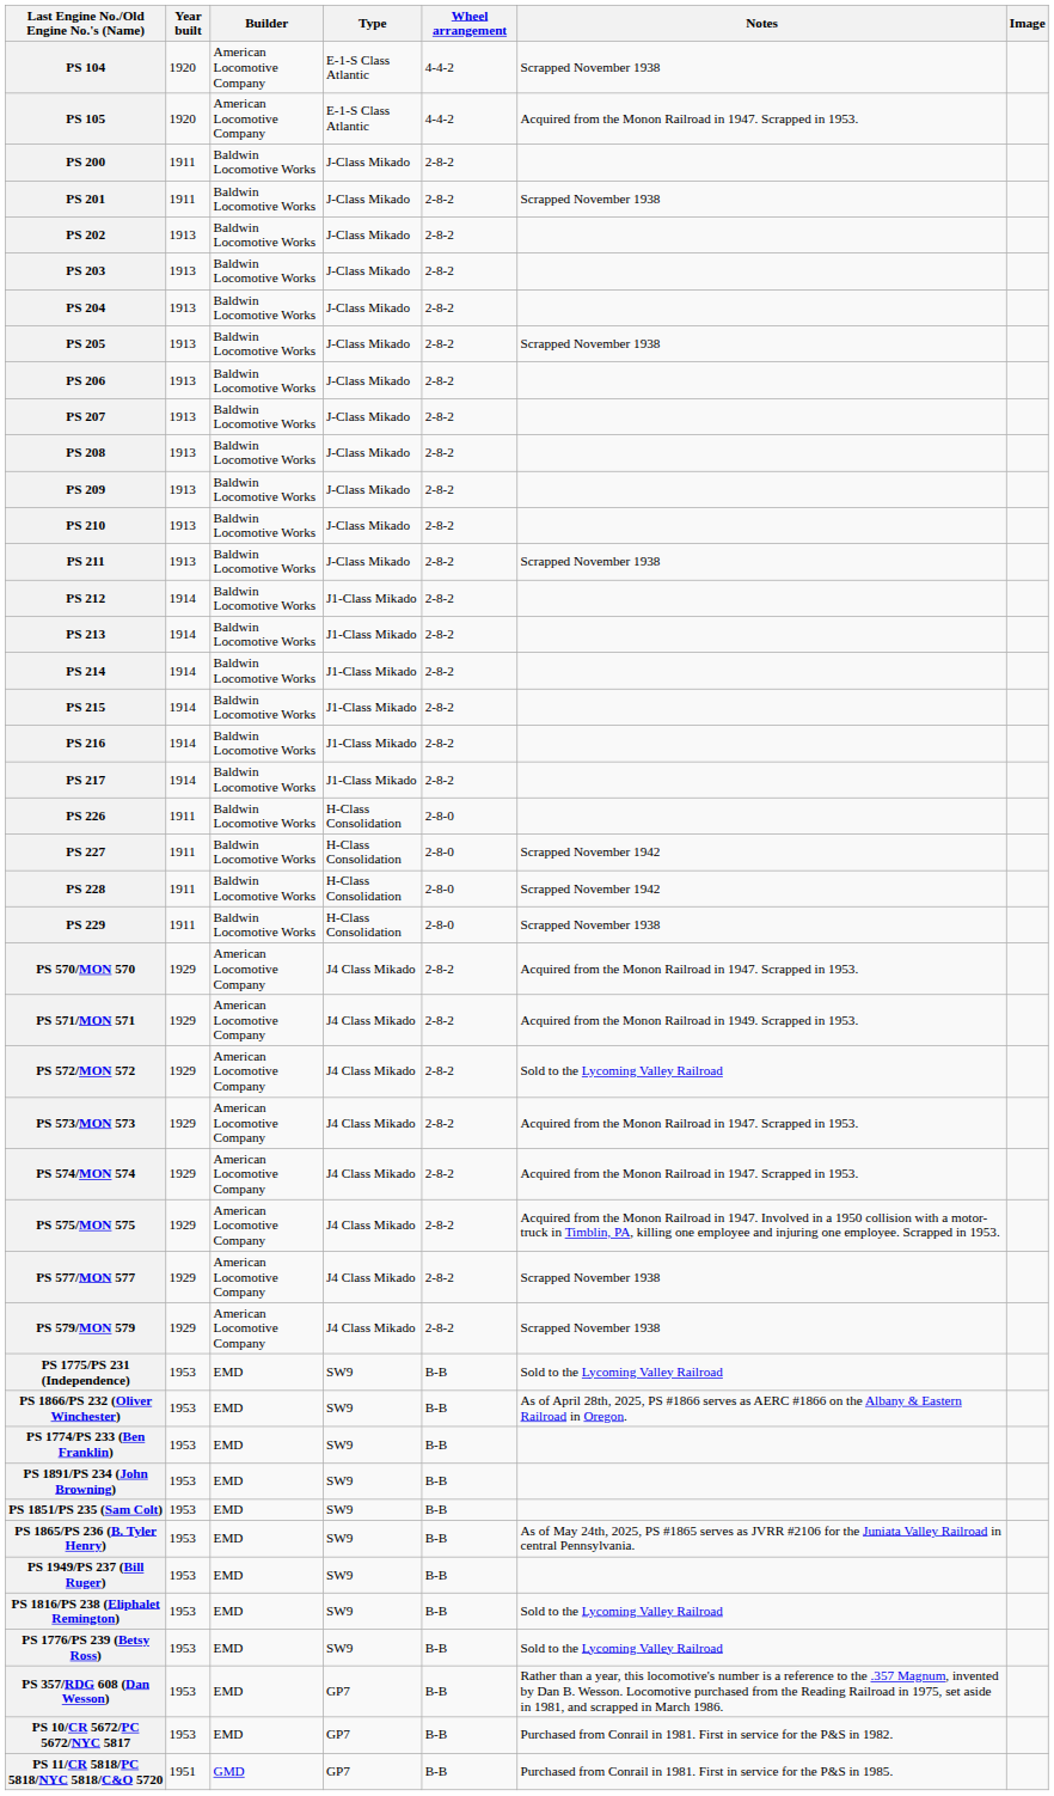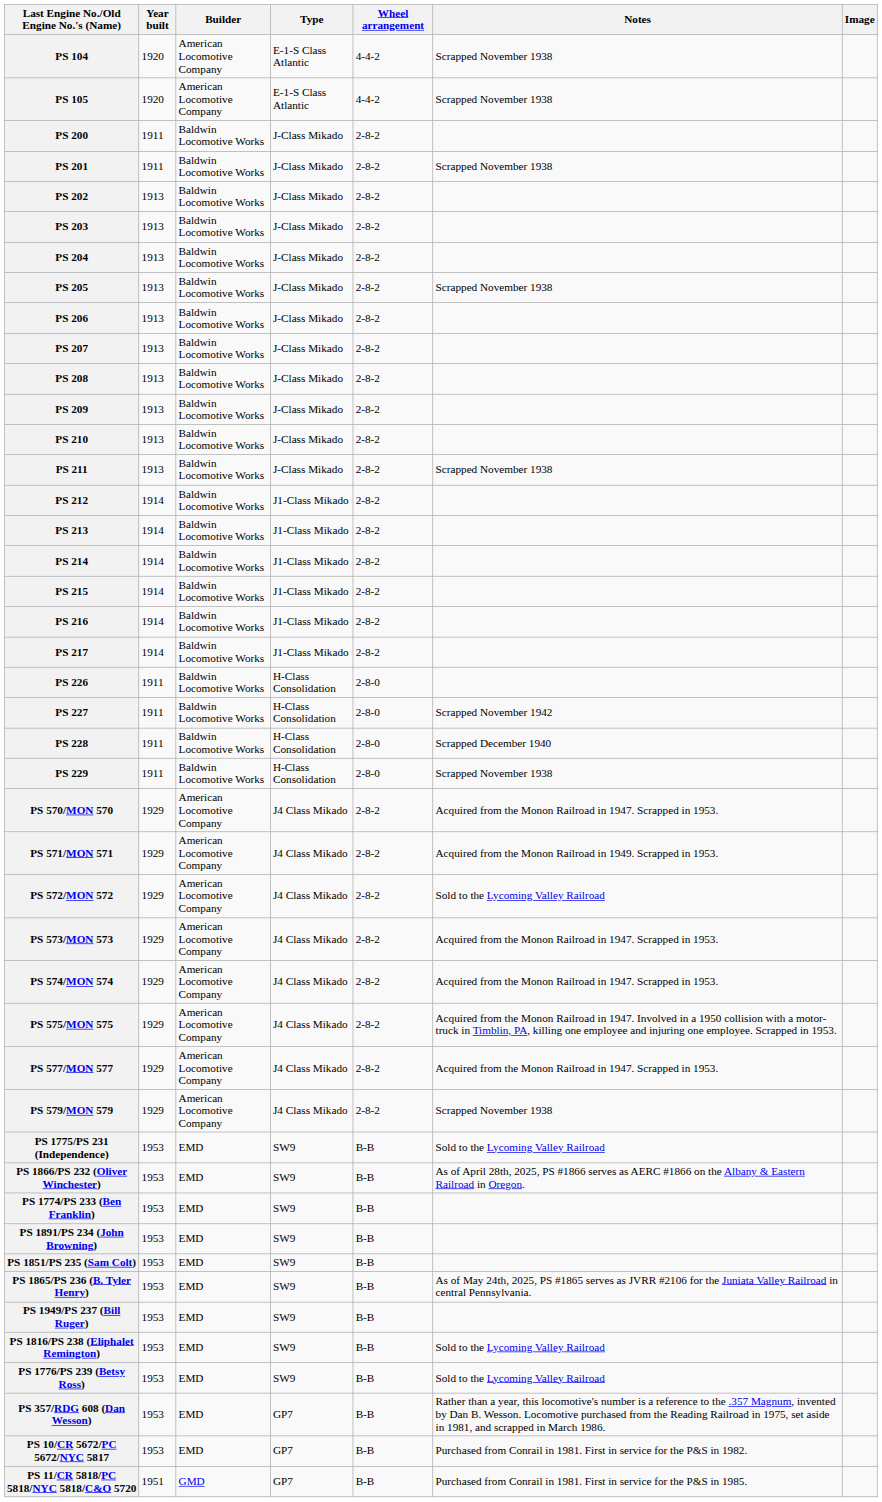 <table class="wikitable sortable mw-collapsible mw-collapsed">
 <tr>
 <th scope="col">Last Engine No./Old Engine No.'s (Name)</th>
 <th scope="col">Year built</th>
 <th scope="col">Builder</th>
 <th scope="col">Type</th>
 <th scope="col"><a href='#'>Wheel arrangement</a></th>
 <th scope="col">Notes</th>
 <th scope="col">Image</th>
 </tr>
 <tr>
 <th scope="row">PS 104</th>
 <td>1920</td>
 <td>American Locomotive Company</td>
 <td>E-1-S Class Atlantic</td>
 <td>4-4-2</td>
 <td>Scrapped November 1938</td>
 <td></td>
 </tr>
 <tr>
 <th scope="row">PS 105</th>
 <td>1920</td>
 <td>American Locomotive Company</td>
 <td>E-1-S Class Atlantic</td>
 <td>4-4-2</td>
-<td>Acquired from the Monon Railroad in 1947. Scrapped in 1953.</td>
+<td>Scrapped November 1938</td>
 <td></td>
 </tr>
 <tr>
 <th scope="row">PS 200</th>
 <td>1911</td>
 <td>Baldwin Locomotive Works</td>
 <td>J-Class Mikado</td>
 <td>2-8-2</td>
 <td></td>
 <td></td>
 </tr>
 <tr>
 <th scope="row">PS 201</th>
 <td>1911</td>
 <td>Baldwin Locomotive Works</td>
 <td>J-Class Mikado</td>
 <td>2-8-2</td>
 <td>Scrapped November 1938</td>
 <td></td>
 </tr>
 <tr>
 <th scope="row">PS 202</th>
 <td>1913</td>
 <td>Baldwin Locomotive Works</td>
 <td>J-Class Mikado</td>
 <td>2-8-2</td>
 <td></td>
 <td></td>
 </tr>
 <tr>
 <th scope="row">PS 203</th>
 <td>1913</td>
 <td>Baldwin Locomotive Works</td>
 <td>J-Class Mikado</td>
 <td>2-8-2</td>
 <td></td>
 <td></td>
 </tr>
 <tr>
 <th scope="row">PS 204</th>
 <td>1913</td>
 <td>Baldwin Locomotive Works</td>
 <td>J-Class Mikado</td>
 <td>2-8-2</td>
 <td></td>
 <td></td>
 </tr>
 <tr>
 <th scope="row">PS 205</th>
 <td>1913</td>
 <td>Baldwin Locomotive Works</td>
 <td>J-Class Mikado</td>
 <td>2-8-2</td>
 <td>Scrapped November 1938</td>
 <td></td>
 </tr>
 <tr>
 <th scope="row">PS 206</th>
 <td>1913</td>
 <td>Baldwin Locomotive Works</td>
 <td>J-Class Mikado</td>
 <td>2-8-2</td>
 <td></td>
 <td></td>
 </tr>
 <tr>
 <th scope="row">PS 207</th>
 <td>1913</td>
 <td>Baldwin Locomotive Works</td>
 <td>J-Class Mikado</td>
 <td>2-8-2</td>
 <td></td>
 <td></td>
 </tr>
 <tr>
 <th scope="row">PS 208</th>
 <td>1913</td>
 <td>Baldwin Locomotive Works</td>
 <td>J-Class Mikado</td>
 <td>2-8-2</td>
 <td></td>
 <td></td>
 </tr>
 <tr>
 <th scope="row">PS 209</th>
 <td>1913</td>
 <td>Baldwin Locomotive Works</td>
 <td>J-Class Mikado</td>
 <td>2-8-2</td>
 <td></td>
 <td></td>
 </tr>
 <tr>
 <th scope="row">PS 210</th>
 <td>1913</td>
 <td>Baldwin Locomotive Works</td>
 <td>J-Class Mikado</td>
 <td>2-8-2</td>
 <td></td>
 <td></td>
 </tr>
 <tr>
 <th scope="row">PS 211</th>
 <td>1913</td>
 <td>Baldwin Locomotive Works</td>
 <td>J-Class Mikado</td>
 <td>2-8-2</td>
 <td>Scrapped November 1938</td>
 <td></td>
 </tr>
 <tr>
 <th scope="row">PS 212</th>
 <td>1914</td>
 <td>Baldwin Locomotive Works</td>
 <td>J1-Class Mikado</td>
 <td>2-8-2</td>
 <td></td>
 <td></td>
 </tr>
 <tr>
 <th scope="row">PS 213</th>
 <td>1914</td>
 <td>Baldwin Locomotive Works</td>
 <td>J1-Class Mikado</td>
 <td>2-8-2</td>
 <td></td>
 <td></td>
 </tr>
 <tr>
 <th scope="row">PS 214</th>
 <td>1914</td>
 <td>Baldwin Locomotive Works</td>
 <td>J1-Class Mikado</td>
 <td>2-8-2</td>
 <td></td>
 <td></td>
 </tr>
 <tr>
 <th scope="row">PS 215</th>
 <td>1914</td>
 <td>Baldwin Locomotive Works</td>
 <td>J1-Class Mikado</td>
 <td>2-8-2</td>
 <td></td>
 <td></td>
 </tr>
 <tr>
 <th scope="row">PS 216</th>
 <td>1914</td>
 <td>Baldwin Locomotive Works</td>
 <td>J1-Class Mikado</td>
 <td>2-8-2</td>
 <td></td>
 <td></td>
 </tr>
 <tr>
 <th scope="row">PS 217</th>
 <td>1914</td>
 <td>Baldwin Locomotive Works</td>
 <td>J1-Class Mikado</td>
 <td>2-8-2</td>
 <td></td>
 <td></td>
 </tr>
 <tr>
 <th scope="row">PS 226</th>
 <td>1911</td>
 <td>Baldwin Locomotive Works</td>
 <td>H-Class Consolidation</td>
 <td>2-8-0</td>
 <td></td>
 <td></td>
 </tr>
 <tr>
 <th scope="row">PS 227</th>
 <td>1911</td>
 <td>Baldwin Locomotive Works</td>
 <td>H-Class Consolidation</td>
 <td>2-8-0</td>
 <td>Scrapped November 1942</td>
 <td></td>
 </tr>
 <tr>
 <th scope="row">PS 228</th>
 <td>1911</td>
 <td>Baldwin Locomotive Works</td>
 <td>H-Class Consolidation</td>
 <td>2-8-0</td>
-<td>Scrapped November 1942</td>
+<td>Scrapped December 1940</td>
 <td></td>
 </tr>
 <tr>
 <th scope="row">PS 229</th>
 <td>1911</td>
 <td>Baldwin Locomotive Works</td>
 <td>H-Class Consolidation</td>
 <td>2-8-0</td>
 <td>Scrapped November 1938</td>
 <td></td>
 </tr>
 <tr>
 <th scope="row">PS 570/<a href='#'>MON</a> 570</th>
 <td>1929</td>
 <td>American Locomotive Company</td>
 <td>J4 Class Mikado</td>
 <td>2-8-2</td>
 <td>Acquired from the Monon Railroad in 1947. Scrapped in 1953.</td>
 <td></td>
 </tr>
 <tr>
 <th scope="row">PS 571/<a href='#'>MON</a> 571</th>
 <td>1929</td>
 <td>American Locomotive Company</td>
 <td>J4 Class Mikado</td>
 <td>2-8-2</td>
 <td>Acquired from the Monon Railroad in 1949. Scrapped in 1953.</td>
 <td></td>
 </tr>
 <tr>
 <th scope="row">PS 572/<a href='#'>MON</a> 572</th>
 <td>1929</td>
 <td>American Locomotive Company</td>
 <td>J4 Class Mikado</td>
 <td>2-8-2</td>
 <td>Sold to the <a href='#'>Lycoming Valley Railroad</a></td>
 <td></td>
 </tr>
 <tr>
 <th scope="row">PS 573/<a href='#'>MON</a> 573</th>
 <td>1929</td>
 <td>American Locomotive Company</td>
 <td>J4 Class Mikado</td>
 <td>2-8-2</td>
 <td>Acquired from the Monon Railroad in 1947. Scrapped in 1953.</td>
 <td></td>
 </tr>
 <tr>
 <th scope="row">PS 574/<a href='#'>MON</a> 574</th>
 <td>1929</td>
 <td>American Locomotive Company</td>
 <td>J4 Class Mikado</td>
 <td>2-8-2</td>
 <td>Acquired from the Monon Railroad in 1947. Scrapped in 1953.</td>
 <td></td>
 </tr>
 <tr>
 <th scope="row">PS 575/<a href='#'>MON</a> 575</th>
 <td>1929</td>
 <td>American Locomotive Company</td>
 <td>J4 Class Mikado</td>
 <td>2-8-2</td>
 <td>Acquired from the Monon Railroad in 1947. Involved in a 1950 collision with a motor-truck in <a href='#'>Timblin, PA</a>, killing one employee and injuring one employee. Scrapped in 1953.</td>
 <td></td>
 </tr>
 <tr>
 <th scope="row">PS 577/<a href='#'>MON</a> 577</th>
 <td>1929</td>
 <td>American Locomotive Company</td>
 <td>J4 Class Mikado</td>
 <td>2-8-2</td>
-<td>Scrapped November 1938</td>
+<td>Acquired from the Monon Railroad in 1947. Scrapped in 1953.</td>
 <td></td>
 </tr>
 <tr>
 <th scope="row">PS 579/<a href='#'>MON</a> 579</th>
 <td>1929</td>
 <td>American Locomotive Company</td>
 <td>J4 Class Mikado</td>
 <td>2-8-2</td>
 <td>Scrapped November 1938</td>
 <td></td>
 </tr>
 <tr>
 <th scope="row">PS 1775/PS 231 (Independence)</th>
 <td>1953</td>
 <td>EMD</td>
 <td>SW9</td>
 <td>B-B</td>
 <td>Sold to the <a href='#'>Lycoming Valley Railroad</a></td>
 <td></td>
 </tr>
 <tr>
 <th scope="row">PS 1866/PS 232 (<a href='#'>Oliver Winchester</a>)</th>
 <td>1953</td>
 <td>EMD</td>
 <td>SW9</td>
 <td>B-B</td>
 <td>As of April 28th, 2025, PS #1866 serves as AERC #1866 on the <a href='#'>Albany & Eastern Railroad</a> in <a href='#'>Oregon</a>.</td>
 <td></td>
 </tr>
 <tr>
 <th scope="row">PS 1774/PS 233 (<a href='#'>Ben Franklin</a>)</th>
 <td>1953</td>
 <td>EMD</td>
 <td>SW9</td>
 <td>B-B</td>
 <td></td>
 <td></td>
 </tr>
 <tr>
 <th scope="row">PS 1891/PS 234 (<a href='#'>John Browning</a>)</th>
 <td>1953</td>
 <td>EMD</td>
 <td>SW9</td>
 <td>B-B</td>
 <td></td>
 <td></td>
 </tr>
 <tr>
 <th scope="row">PS 1851/PS 235 (<a href='#'>Sam Colt</a>)</th>
 <td>1953</td>
 <td>EMD</td>
 <td>SW9</td>
 <td>B-B</td>
 <td></td>
 <td></td>
 </tr>
 <tr>
 <th scope="row">PS 1865/PS 236 (<a href='#'>B. Tyler Henry</a>)</th>
 <td>1953</td>
 <td>EMD</td>
 <td>SW9</td>
 <td>B-B</td>
 <td>As of May 24th, 2025, PS #1865 serves as JVRR #2106 for the <a href='#'>Juniata Valley Railroad</a> in central Pennsylvania.</td>
 <td></td>
 </tr>
 <tr>
 <th scope="row">PS 1949/PS 237 (<a href='#'>Bill Ruger</a>)</th>
 <td>1953</td>
 <td>EMD</td>
 <td>SW9</td>
 <td>B-B</td>
 <td></td>
 <td></td>
 </tr>
 <tr>
 <th scope="row">PS 1816/PS 238 (<a href='#'>Eliphalet Remington</a>)</th>
 <td>1953</td>
 <td>EMD</td>
 <td>SW9</td>
 <td>B-B</td>
 <td>Sold to the <a href='#'>Lycoming Valley Railroad</a></td>
 <td></td>
 </tr>
 <tr>
 <th scope="row">PS 1776/PS 239 (<a href='#'>Betsy Ross</a>)</th>
 <td>1953</td>
 <td>EMD</td>
 <td>SW9</td>
 <td>B-B</td>
 <td>Sold to the <a href='#'>Lycoming Valley Railroad</a></td>
 <td></td>
 </tr>
 <tr>
 <th scope="row">PS 357/<a href='#'>RDG</a> 608 (<a href='#'>Dan Wesson</a>)</th>
 <td>1953</td>
 <td>EMD</td>
 <td>GP7</td>
 <td>B-B</td>
 <td>Rather than a year, this locomotive's number is a reference to the <a href='#'>.357 Magnum</a>, invented by Dan B. Wesson. Locomotive purchased from the Reading Railroad in 1975, set aside in 1981, and scrapped in March 1986.</td>
 <td></td>
 </tr>
 <tr>
 <th scope="row">PS 10/<a href='#'>CR</a> 5672/<a href='#'>PC</a> 5672/<a href='#'>NYC</a> 5817</th>
 <td>1953</td>
 <td>EMD</td>
 <td>GP7</td>
 <td>B-B</td>
 <td>Purchased from Conrail in 1981. First in service for the P&S in 1982.</td>
 <td></td>
 </tr>
 <tr>
 <th scope="row">PS 11/<a href='#'>CR</a> 5818/<a href='#'>PC</a> 5818/<a href='#'>NYC</a> 5818/<a href='#'>C&O</a> 5720</th>
 <td>1951</td>
 <td><a href='#'>GMD</a></td>
 <td>GP7</td>
 <td>B-B</td>
 <td>Purchased from Conrail in 1981. First in service for the P&S in 1985.</td>
 <td></td>
 </tr>
 </table>
